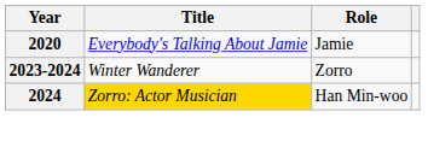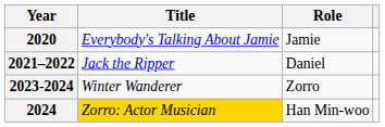 <table class="wikitable plainrowheaders sortable">
 <tr>
 <th scope="col">Year</th>
 <th scope="col">Title</th>
 <th scope="col">Role</th>
 <th scope="col" class="unsortable"></th>
 </tr>
 <tr>
 <th scope="row">2020</th>
 <td><em><a href='#'>Everybody's Talking About Jamie</a></em></td>
 <td>Jamie</td>
+<td style="text-align:center"></td>
+</tr>
+<tr>
+<th scope="row">2021–2022</th>
+<td><em><a href='#'>Jack the Ripper</a></em></td>
+<td>Daniel</td>
 <td style="text-align:center"></td>
 </tr>
 <tr>
 <th scope="row">2023-2024</th>
 <td><em>Winter Wanderer</em></td>
 <td>Zorro</td>
 <td style="text-align:center"></td>
 </tr>
 <tr>
 <th scope="row">2024</th>
 <td style="background: gold;"><em>Zorro: Actor Musician</em></td>
 <td>Han Min-woo</td>
 <td style="text-align:center"></td>
 </tr>
 </table>
